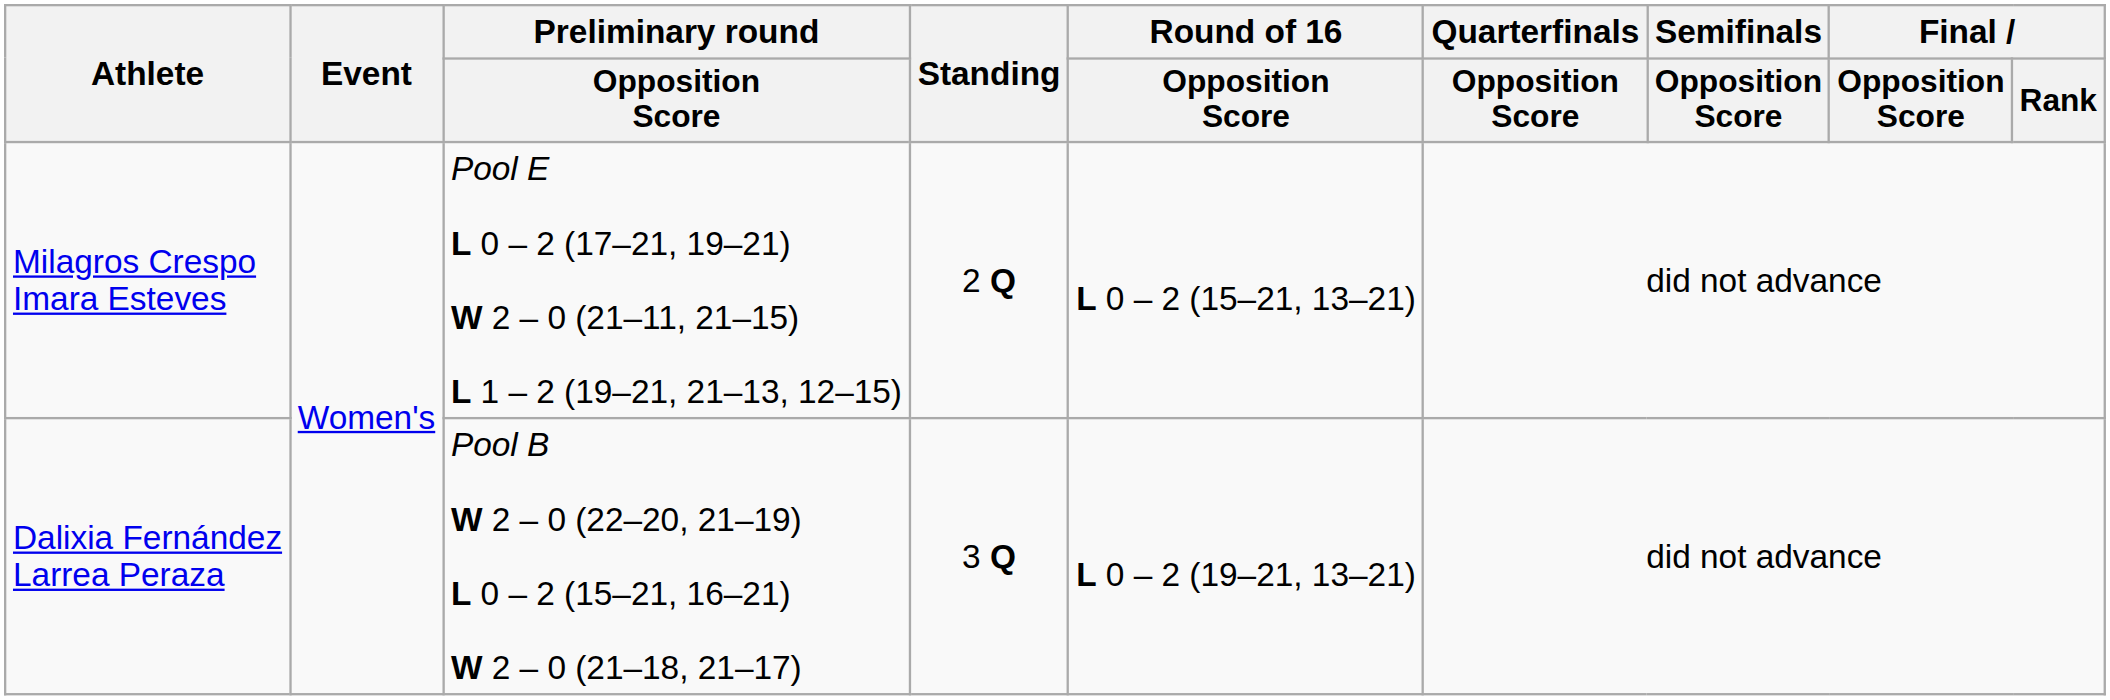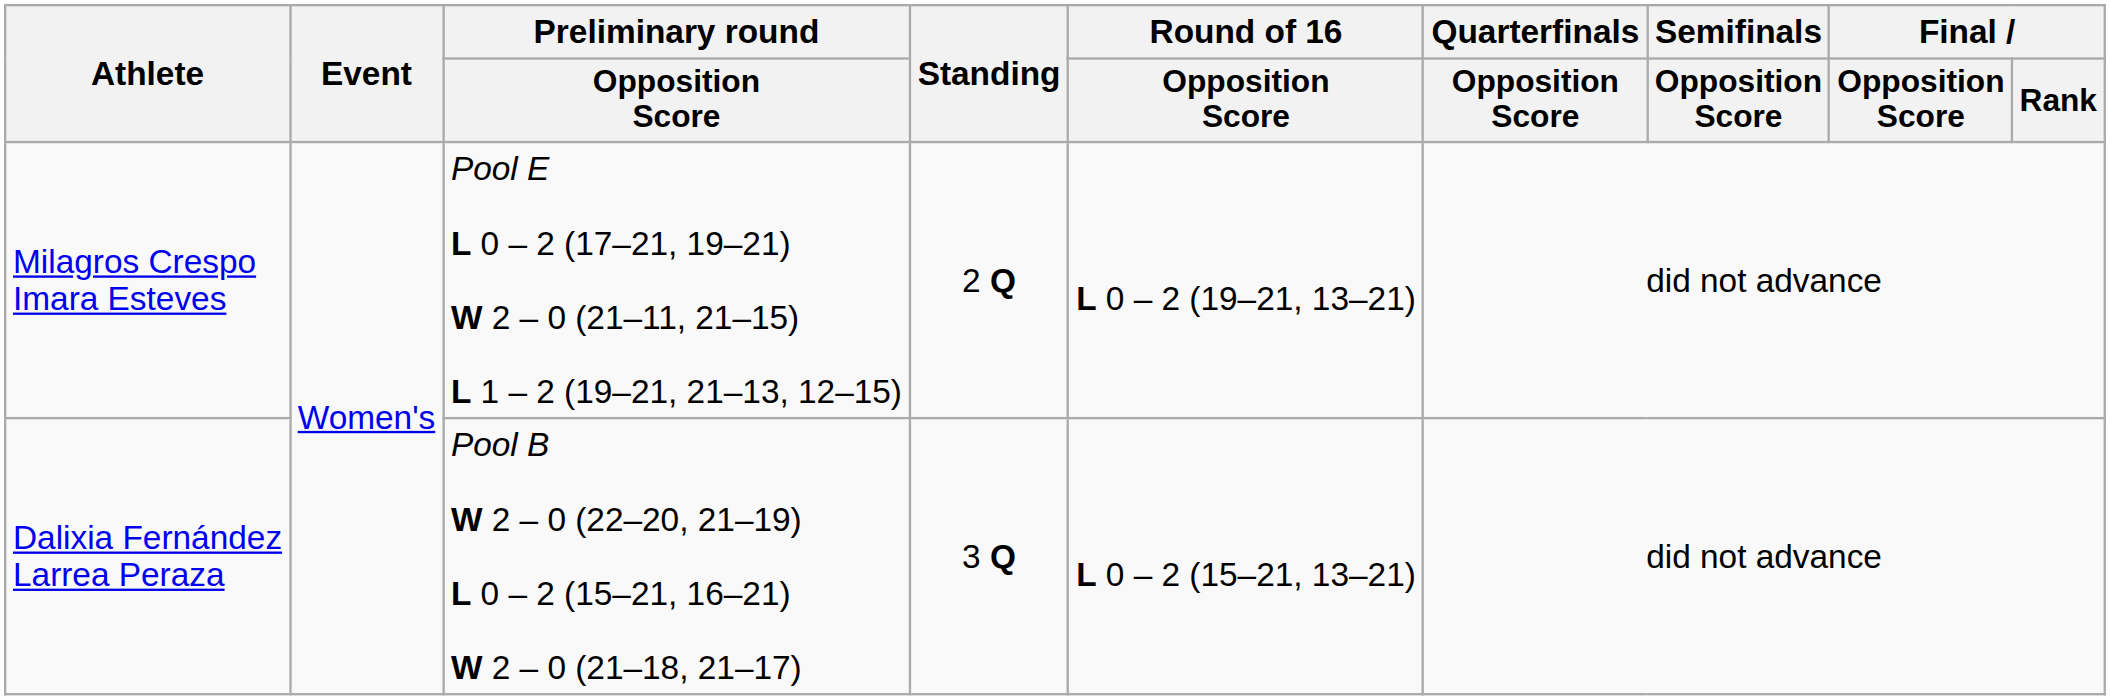 <table class=wikitable style="font-size:90%">
 <tr>
 <th rowspan="2">Athlete</th>
 <th rowspan="2">Event</th>
 <th>Preliminary round</th>
 <th rowspan="2">Standing</th>
 <th>Round of 16</th>
 <th>Quarterfinals</th>
 <th>Semifinals</th>
 <th colspan=2>Final / </th>
 </tr>
 <tr style="font-size:95%">
 <th>Opposition<br>Score</th>
 <th>Opposition<br>Score</th>
 <th>Opposition<br>Score</th>
 <th>Opposition<br>Score</th>
 <th>Opposition<br>Score</th>
 <th>Rank</th>
 </tr>
 <tr align=center>
 <td align=left><a href='#'>Milagros Crespo</a><br><a href='#'>Imara Esteves</a></td>
 <td align=left rowspan=2><a href='#'>Women's</a></td>
 <td align=left><em>Pool E</em><br><br><strong>L</strong> 0 – 2 (17–21, 19–21)<br><br><strong>W</strong> 2 – 0 (21–11, 21–15)<br><br><strong>L</strong> 1 – 2 (19–21, 21–13, 12–15)</td>
 <td>2 <strong>Q</strong></td>
-<td><br><strong>L</strong> 0 – 2 (15–21, 13–21)</td>
+<td><br><strong>L</strong> 0 – 2 (19–21, 13–21)</td>
 <td colspan=4>did not advance</td>
 </tr>
 <tr align=center>
 <td align=left><a href='#'>Dalixia Fernández</a><br><a href='#'>Larrea Peraza</a></td>
 <td align=left><em>Pool B</em><br><br><strong>W</strong> 2 – 0 (22–20, 21–19)<br><br><strong>L</strong> 0 – 2 (15–21, 16–21)<br><br><strong>W</strong> 2 – 0 (21–18, 21–17)</td>
 <td>3 <strong>Q</strong></td>
-<td><br><strong>L</strong> 0 – 2 (19–21, 13–21)</td>
+<td><br><strong>L</strong> 0 – 2 (15–21, 13–21)</td>
 <td colspan=4>did not advance</td>
 </tr>
 </table>
